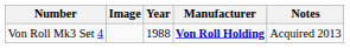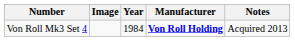 <table class="wikitable">
 <tr>
 <th>Number</th>
 <th>Image</th>
 <th>Year</th>
 <th>Manufacturer</th>
 <th>Notes</th>
 </tr>
 <tr>
 <td align=center>Von Roll Mk3 Set <a href='#'>4</a></td>
 <td></td>
-<td>1988</td>
+<td>1984</td>
 <td><strong><a href='#'>Von Roll Holding</a></strong></td>
 <td>Acquired 2013</td>
 </tr>
 </table>
